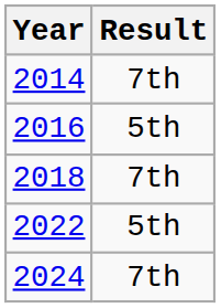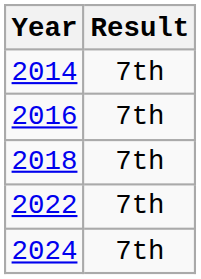 <table class="wikitable" style="text-align:center">
 <tr>
 <th>Year</th>
 <th>Result</th>
 </tr>
 <tr>
 <td><a href='#'>2014</a></td>
 <td>7th</td>
 </tr>
 <tr>
 <td><a href='#'>2016</a></td>
-<td>5th</td>
+<td>7th</td>
 </tr>
 <tr>
 <td><a href='#'>2018</a></td>
 <td>7th</td>
 </tr>
 <tr>
 <td><a href='#'>2022</a></td>
-<td>5th</td>
+<td>7th</td>
 </tr>
 <tr>
 <td><a href='#'>2024</a></td>
 <td>7th</td>
 </tr>
 </table>
